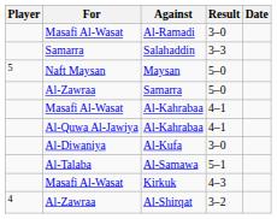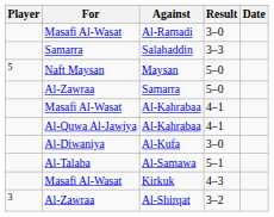 <table class="wikitable sortable">
 <tr>
 <th>Player</th>
 <th>For</th>
 <th>Against</th>
 <th align=center>Result</th>
 <th>Date</th>
 </tr>
 <tr>
 <td> </td>
 <td><a href='#'>Masafi Al-Wasat</a></td>
 <td><a href='#'>Al-Ramadi</a></td>
 <td>3–0</td>
 <td></td>
 </tr>
 <tr>
 <td> </td>
 <td><a href='#'>Samarra</a></td>
 <td><a href='#'>Salahaddin</a></td>
 <td>3–3</td>
 <td></td>
 </tr>
 <tr>
 <td> <sup>5</sup></td>
 <td><a href='#'>Naft Maysan</a></td>
 <td><a href='#'>Maysan</a></td>
 <td>5–0</td>
 <td></td>
 </tr>
 <tr>
 <td> </td>
 <td><a href='#'>Al-Zawraa</a></td>
 <td><a href='#'>Samarra</a></td>
 <td>5–0</td>
 <td></td>
 </tr>
 <tr>
 <td> </td>
 <td><a href='#'>Masafi Al-Wasat</a></td>
 <td><a href='#'>Al-Kahrabaa</a></td>
 <td>4–1</td>
 <td></td>
 </tr>
 <tr>
 <td> </td>
 <td><a href='#'>Al-Quwa Al-Jawiya</a></td>
 <td><a href='#'>Al-Kahrabaa</a></td>
 <td>4–1</td>
 <td></td>
 </tr>
 <tr>
 <td> </td>
 <td><a href='#'>Al-Diwaniya</a></td>
 <td><a href='#'>Al-Kufa</a></td>
 <td>3–0</td>
 <td></td>
 </tr>
 <tr>
 <td> </td>
 <td><a href='#'>Al-Talaba</a></td>
 <td><a href='#'>Al-Samawa</a></td>
 <td>5–1</td>
 <td></td>
 </tr>
 <tr>
 <td> </td>
 <td><a href='#'>Masafi Al-Wasat</a></td>
 <td><a href='#'>Kirkuk</a></td>
 <td>4–3</td>
 <td></td>
 </tr>
 <tr>
-<td> <sup>4</sup></td>
+<td> <sup>3</sup></td>
 <td><a href='#'>Al-Zawraa</a></td>
 <td><a href='#'>Al-Shirqat</a></td>
 <td>3–2</td>
 <td></td>
 </tr>
 </table>
